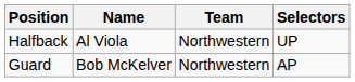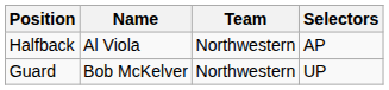 <table class="wikitable" style="font-size: 90%">
 <tr>
 <th>Position</th>
 <th>Name</th>
 <th>Team</th>
 <th>Selectors</th>
 </tr>
 <tr>
 <td>Halfback</td>
 <td>Al Viola</td>
 <td>Northwestern</td>
-<td>UP</td>
+<td>AP</td>
 </tr>
 <tr>
 <td>Guard</td>
 <td>Bob McKelver</td>
 <td>Northwestern</td>
-<td>AP</td>
+<td>UP</td>
 </tr>
 </table>
